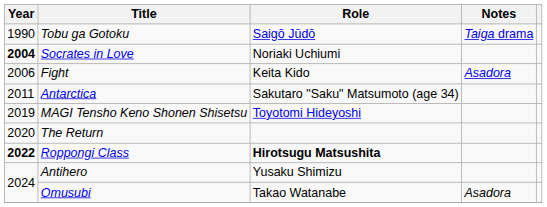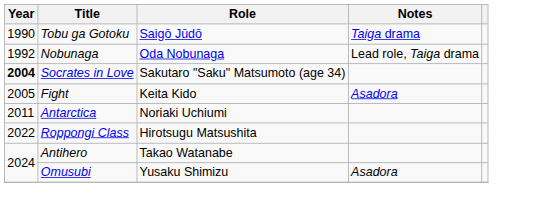 <table class="wikitable sortable">
 <tr>
 <th>Year</th>
 <th>Title</th>
 <th>Role</th>
 <th>Notes</th>
 <th class="unsortable"></th>
 </tr>
 <tr>
 <td>1990</td>
 <td><em>Tobu ga Gotoku</em></td>
 <td><a href='#'>Saigō Jūdō</a></td>
 <td><a href='#'><em>Taiga</em> drama</a></td>
 <td></td>
 </tr>
 <tr>
+<td>1992</td>
+<td><em>Nobunaga</em></td>
+<td><a href='#'>Oda Nobunaga</a></td>
+<td>Lead role, <em>Taiga</em> drama</td>
+<td></td>
+</tr>
+<tr>
 <td><strong>2004</strong></td>
 <td><em><a href='#'>Socrates in Love</a></em></td>
-<td>Noriaki Uchiumi</td>
+<td>Sakutaro "Saku" Matsumoto (age 34)</td>
 <td></td>
 <td></td>
 </tr>
 <tr>
-<td>2006</td>
+<td>2005</td>
 <td><em>Fight</em></td>
 <td>Keita Kido</td>
 <td><em><a href='#'>Asadora</a></em></td>
 <td></td>
 </tr>
 <tr>
 <td>2011</td>
 <td><em><a href='#'>Antarctica</a></em></td>
-<td>Sakutaro "Saku" Matsumoto (age 34)</td>
+<td>Noriaki Uchiumi</td>
 <td></td>
 <td></td>
 </tr>
 <tr>
-<td>2019</td>
-<td><em>MAGI Tensho Keno Shonen Shisetsu</em></td>
-<td><a href='#'>Toyotomi Hideyoshi</a></td>
-<td></td>
-<td></td>
-</tr>
-<tr>
-<td rowspan=1>2020</td>
-<td><em>The Return</em></td>
-<td></td>
-<td></td>
-<td></td>
-</tr>
-<tr>
-<td><strong>2022</strong></td>
+<td>2022</td>
 <td><em><a href='#'>Roppongi Class</a></em></td>
-<td><strong>Hirotsugu Matsushita</strong></td>
+<td>Hirotsugu Matsushita</td>
 <td></td>
 <td></td>
 </tr>
 <tr>
 <td rowspan=2>2024</td>
 <td><em>Antihero</em></td>
-<td>Yusaku Shimizu</td>
+<td>Takao Watanabe</td>
 <td></td>
 <td></td>
 </tr>
 <tr>
 <td><em><a href='#'>Omusubi</a></em></td>
-<td>Takao Watanabe</td>
+<td>Yusaku Shimizu</td>
 <td><em>Asadora</em></td>
 <td></td>
 </tr>
 <tr>
 </tr>
 </table>
